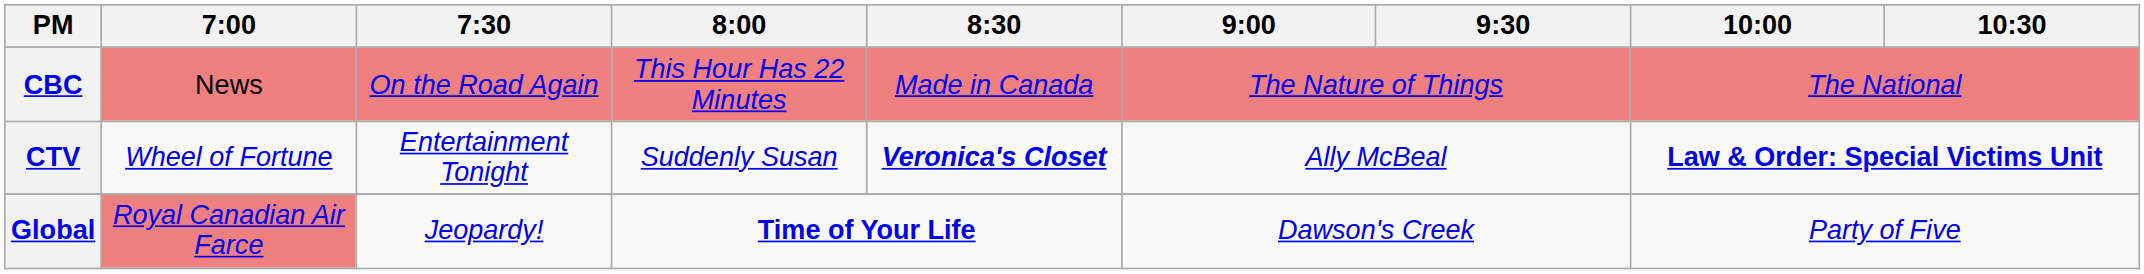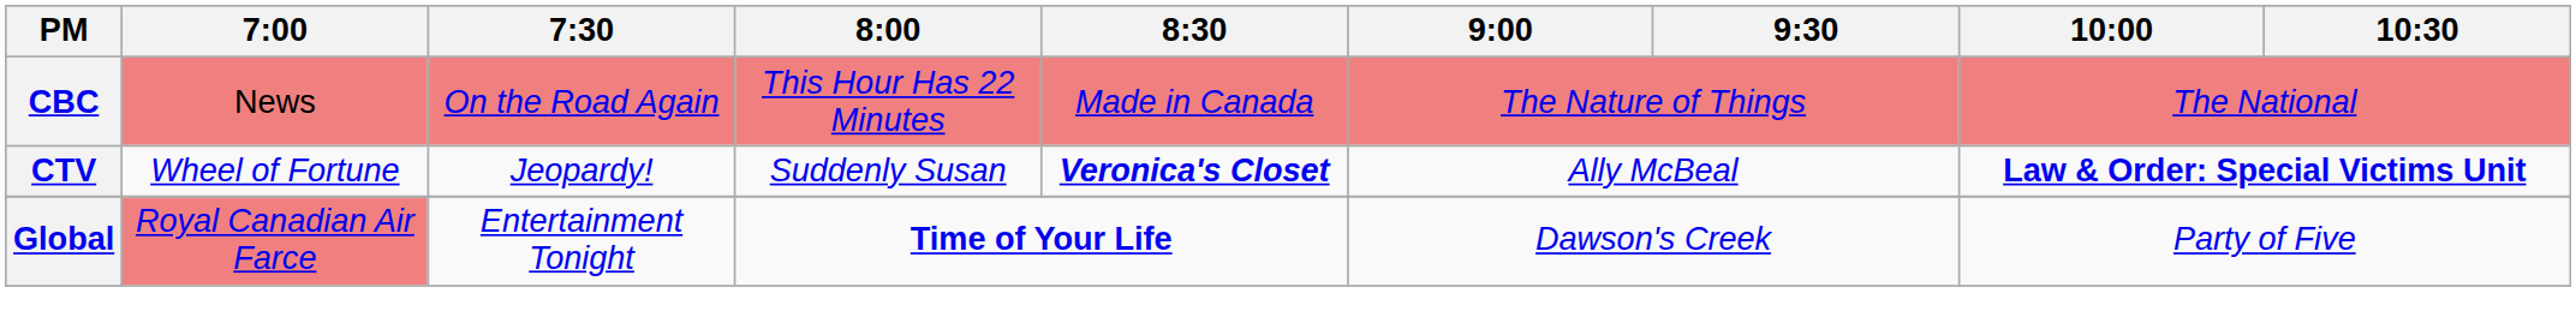 <table class="wikitable" width="100%">
 <tr>
 <th width="4%">PM</th>
 <th width="12%">7:00</th>
 <th width="12%">7:30</th>
 <th width="12%">8:00</th>
 <th width="12%">8:30</th>
 <th width="12%">9:00</th>
 <th width="12%">9:30</th>
 <th width="12%">10:00</th>
 <th width="12%">10:30</th>
 </tr>
 <tr align="center">
 <th><a href='#'>CBC</a></th>
 <td colspan="1" align="center" bgcolor="#F08080">News</td>
 <td colspan="1" align="center" bgcolor="#F08080"><em><a href='#'>On the Road Again</a></em></td>
 <td colspan="1" align="center" bgcolor="#F08080"><em><a href='#'>This Hour Has 22 Minutes</a></em></td>
 <td colspan="1" align="center" bgcolor="#F08080"><em><a href='#'>Made in Canada</a></em></td>
 <td colspan="2" align="center" bgcolor="#F08080"><em><a href='#'>The Nature of Things</a></em></td>
 <td colspan="2" align="center" bgcolor="#F08080"><em><a href='#'>The National</a></em></td>
 </tr>
 <tr align="center">
 <th><a href='#'>CTV</a></th>
 <td colspan="1" align="center"><em><a href='#'>Wheel of Fortune</a></em></td>
-<td colspan="1" align="center"><em><a href='#'>Entertainment Tonight</a></em></td>
+<td><em><a href='#'>Jeopardy!</a></em></td>
 <td colspan="1" align="center"><em><a href='#'>Suddenly Susan</a></em></td>
 <td colspan="1" align="center"><strong><em><a href='#'>Veronica's Closet</a></em></strong></td>
 <td colspan="2" align="center"><em><a href='#'>Ally McBeal</a></em></td>
 <td colspan="2" align="center"><strong><a href='#'>Law & Order: Special Victims Unit</a></strong></td>
 </tr>
 <tr align="center">
 </tr>
 <tr align="center">
 <th><a href='#'>Global</a></th>
 <td colspan="1" align="center" bgcolor="#F08080"><em><a href='#'>Royal Canadian Air Farce</a></em></td>
-<td><em><a href='#'>Jeopardy!</a></em></td>
+<td colspan="1" align="center"><em><a href='#'>Entertainment Tonight</a></em></td>
 <td colspan="2" align="center"><strong><a href='#'>Time of Your Life</a></strong></td>
 <td colspan="2" align="center"><em><a href='#'>Dawson's Creek</a></em></td>
 <td colspan="2" align="center"><em><a href='#'>Party of Five</a></em></td>
 </tr>
 </table>
